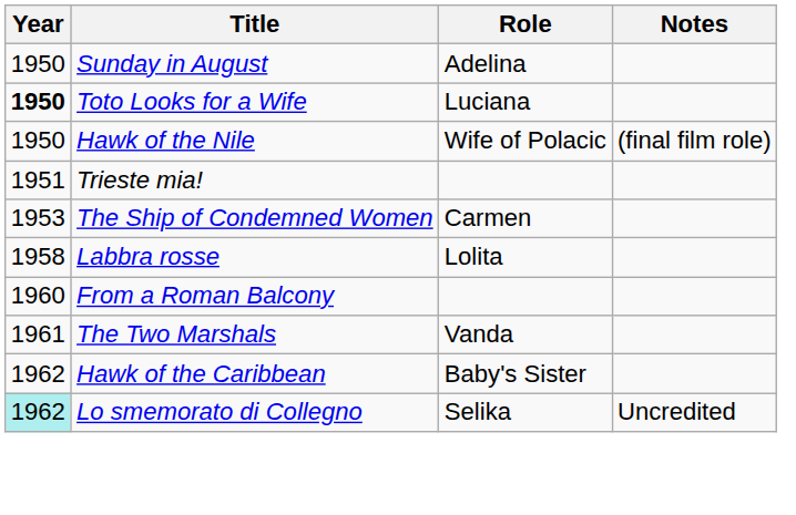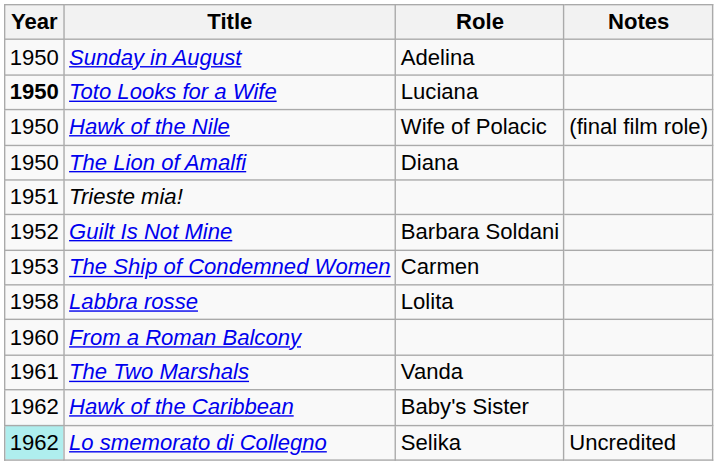 <table class="wikitable">
 <tr>
 <th>Year</th>
 <th>Title</th>
 <th>Role</th>
 <th>Notes</th>
 </tr>
 <tr>
 <td>1950</td>
 <td><em><a href='#'>Sunday in August</a></em></td>
 <td>Adelina</td>
 <td></td>
 </tr>
 <tr>
 <td><strong>1950</strong></td>
 <td><em><a href='#'>Toto Looks for a Wife</a></em></td>
 <td>Luciana</td>
 <td></td>
 </tr>
 <tr>
 <td>1950</td>
 <td><em><a href='#'>Hawk of the Nile</a></em></td>
 <td>Wife of Polacic</td>
 <td>(final film role)</td>
 </tr>
 <tr>
+<td>1950</td>
+<td><em><a href='#'>The Lion of Amalfi</a></em></td>
+<td>Diana</td>
+<td></td>
+</tr>
+<tr>
 <td>1951</td>
 <td><em>Trieste mia!</em></td>
 <td></td>
+<td></td>
+</tr>
+<tr>
+<td>1952</td>
+<td><em><a href='#'>Guilt Is Not Mine</a></em></td>
+<td>Barbara Soldani</td>
 <td></td>
 </tr>
 <tr>
 <td>1953</td>
 <td><em><a href='#'>The Ship of Condemned Women</a></em></td>
 <td>Carmen</td>
 <td></td>
 </tr>
 <tr>
 <td>1958</td>
 <td><em><a href='#'>Labbra rosse</a></em></td>
 <td>Lolita</td>
 <td></td>
 </tr>
 <tr>
 <td>1960</td>
 <td><em><a href='#'>From a Roman Balcony</a></em></td>
 <td></td>
 <td></td>
 </tr>
 <tr>
 <td>1961</td>
 <td><em><a href='#'>The Two Marshals</a></em></td>
 <td>Vanda</td>
 <td></td>
 </tr>
 <tr>
 <td>1962</td>
 <td><em><a href='#'>Hawk of the Caribbean</a></em></td>
 <td>Baby's Sister</td>
 <td></td>
 </tr>
 <tr>
 <td style="background: paleturquoise;">1962</td>
 <td><em><a href='#'>Lo smemorato di Collegno</a></em></td>
 <td>Selika</td>
 <td>Uncredited</td>
 </tr>
 </table>
